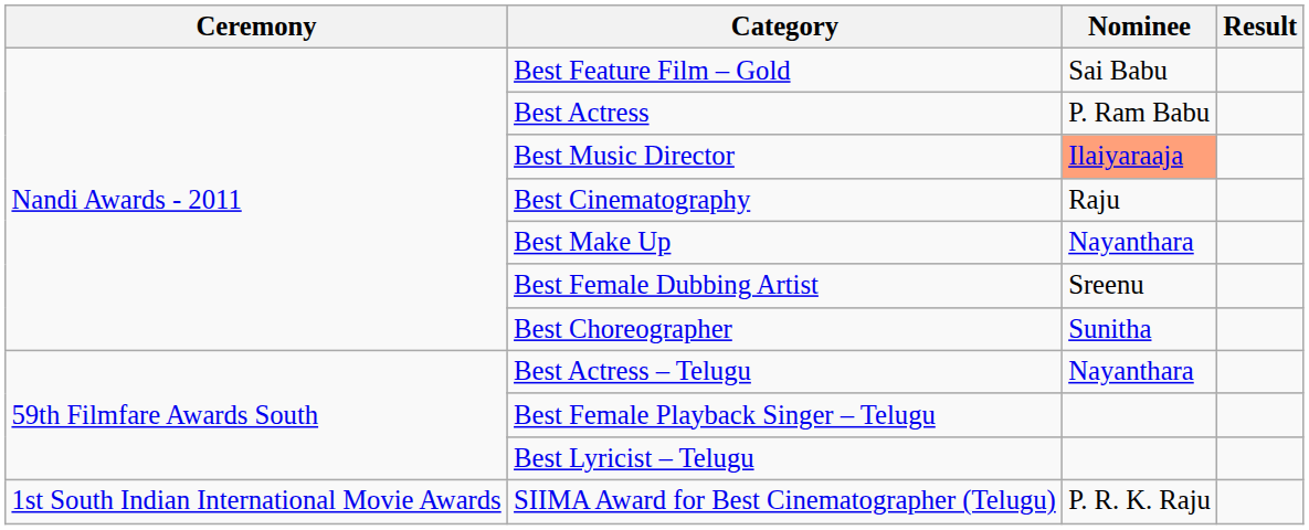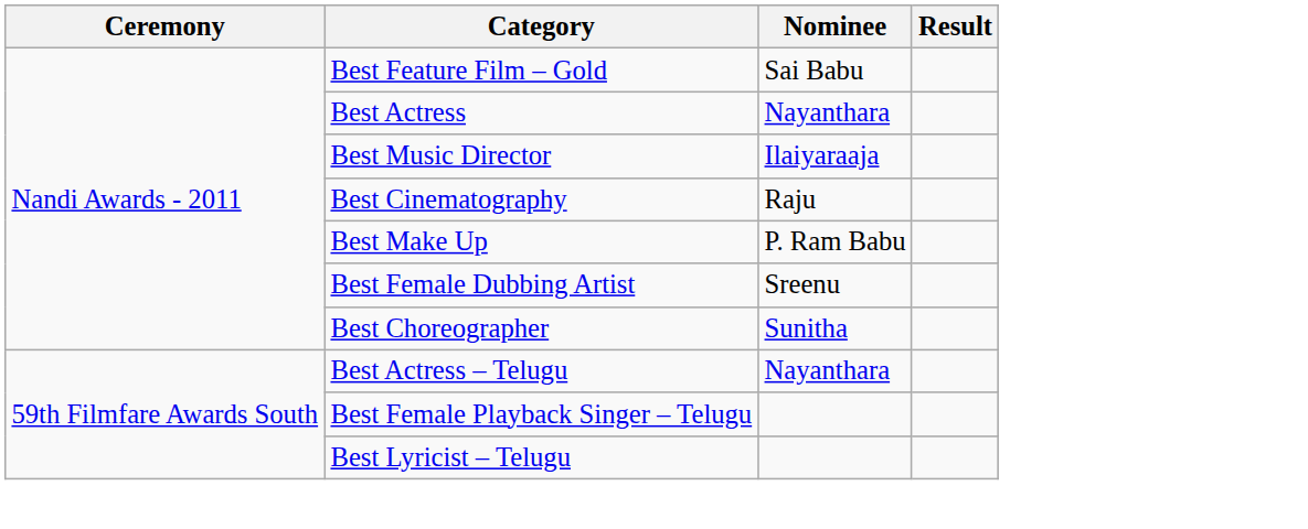 <table class="wikitable">
 <tr>
 <th>Ceremony</th>
 <th>Category</th>
 <th>Nominee</th>
 <th>Result</th>
 </tr>
 <tr>
 <td rowspan="7"><a href='#'>Nandi Awards - 2011</a></td>
 <td><a href='#'>Best Feature Film – Gold</a></td>
 <td>Sai Babu</td>
 <td></td>
 </tr>
 <tr>
 <td><a href='#'>Best Actress</a></td>
-<td>P. Ram Babu</td>
+<td><a href='#'>Nayanthara</a></td>
 <td></td>
 </tr>
 <tr>
 <td><a href='#'>Best Music Director</a></td>
-<td style="background: lightsalmon;"><a href='#'>Ilaiyaraaja</a></td>
+<td><a href='#'>Ilaiyaraaja</a></td>
 <td></td>
 </tr>
 <tr>
 <td><a href='#'>Best Cinematography</a></td>
 <td>Raju</td>
 <td></td>
 </tr>
 <tr>
 <td><a href='#'>Best Make Up</a></td>
-<td><a href='#'>Nayanthara</a></td>
+<td>P. Ram Babu</td>
 <td></td>
 </tr>
 <tr>
 <td><a href='#'>Best Female Dubbing Artist</a></td>
 <td>Sreenu</td>
 <td></td>
 </tr>
 <tr>
 <td><a href='#'>Best Choreographer</a></td>
 <td><a href='#'>Sunitha</a></td>
 <td></td>
 </tr>
 <tr>
 <td rowspan="3"><a href='#'>59th Filmfare Awards South</a></td>
 <td><a href='#'>Best Actress – Telugu</a></td>
 <td><a href='#'>Nayanthara</a></td>
 <td></td>
 </tr>
 <tr>
 <td><a href='#'>Best Female Playback Singer – Telugu</a></td>
 <td></td>
 <td></td>
 </tr>
 <tr>
 <td><a href='#'>Best Lyricist – Telugu</a></td>
 <td></td>
 <td></td>
 </tr>
-<tr>
-<td rowspan="1"><a href='#'>1st South Indian International Movie Awards</a></td>
-<td><a href='#'>SIIMA Award for Best Cinematographer (Telugu)</a></td>
-<td>P. R. K. Raju</td>
-<td></td>
-</tr>
 </table>
